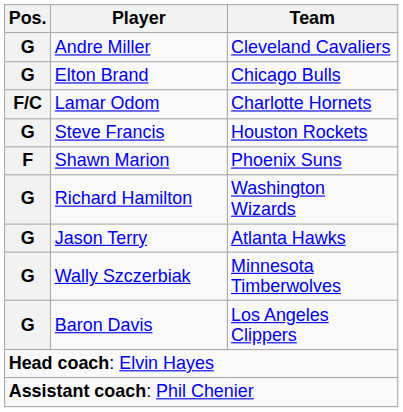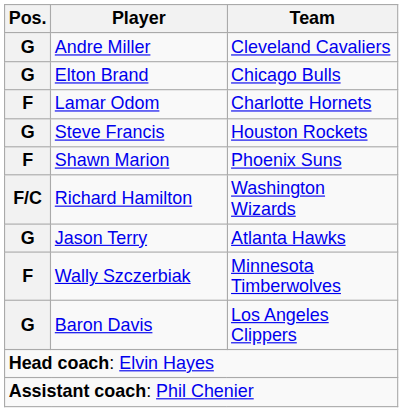 <table class="wikitable">
 <tr>
 <th>Pos.</th>
 <th style="width:150px;">Player</th>
 <th width=145>Team</th>
 </tr>
 <tr>
 <th>G</th>
 <td><a href='#'>Andre Miller</a></td>
 <td><a href='#'>Cleveland Cavaliers</a></td>
 </tr>
 <tr>
 <th>G</th>
 <td><a href='#'>Elton Brand</a></td>
 <td><a href='#'>Chicago Bulls</a></td>
 </tr>
 <tr>
-<th>F/C</th>
+<th>F</th>
 <td><a href='#'>Lamar Odom</a></td>
 <td><a href='#'>Charlotte Hornets</a></td>
 </tr>
 <tr>
 <th>G</th>
 <td><a href='#'>Steve Francis</a></td>
 <td><a href='#'>Houston Rockets</a></td>
 </tr>
 <tr>
 <th>F</th>
 <td><a href='#'>Shawn Marion</a></td>
 <td><a href='#'>Phoenix Suns</a></td>
 </tr>
 <tr>
-<th>G</th>
+<th>F/C</th>
 <td><a href='#'>Richard Hamilton</a></td>
 <td><a href='#'>Washington Wizards</a></td>
 </tr>
 <tr>
 <th>G</th>
 <td><a href='#'>Jason Terry</a></td>
 <td><a href='#'>Atlanta Hawks</a></td>
 </tr>
 <tr>
-<th>G</th>
+<th>F</th>
 <td><a href='#'>Wally Szczerbiak</a></td>
 <td><a href='#'>Minnesota Timberwolves</a></td>
 </tr>
 <tr>
 <th>G</th>
 <td><a href='#'>Baron Davis</a></td>
 <td><a href='#'>Los Angeles Clippers</a></td>
 </tr>
 <tr>
 <td colspan="6"><strong>Head coach</strong>: <a href='#'>Elvin Hayes</a></td>
 </tr>
 <tr>
 <td colspan="6"><strong>Assistant coach</strong>: <a href='#'>Phil Chenier</a></td>
 </tr>
 </table>
